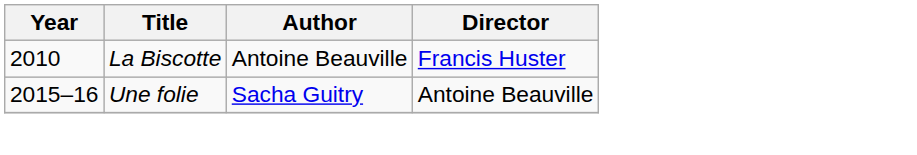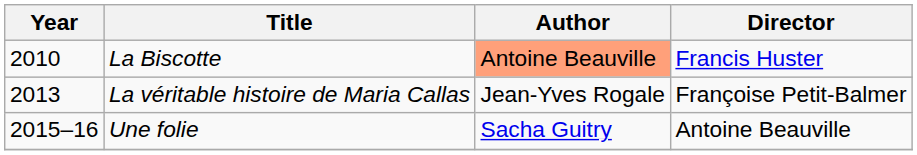 <table class="wikitable">
 <tr>
 <th>Year</th>
 <th>Title</th>
 <th>Author</th>
 <th>Director</th>
 </tr>
 <tr>
 <td>2010</td>
 <td><em>La Biscotte</em></td>
-<td>Antoine Beauville</td>
+<td style="background: lightsalmon;">Antoine Beauville</td>
 <td><a href='#'>Francis Huster</a></td>
+</tr>
+<tr>
+<td>2013</td>
+<td><em>La véritable histoire de Maria Callas</em></td>
+<td>Jean-Yves Rogale</td>
+<td>Françoise Petit-Balmer</td>
 </tr>
 <tr>
 <td>2015–16</td>
 <td><em>Une folie</em></td>
 <td><a href='#'>Sacha Guitry</a></td>
 <td>Antoine Beauville</td>
 </tr>
 <tr>
 </tr>
 </table>
